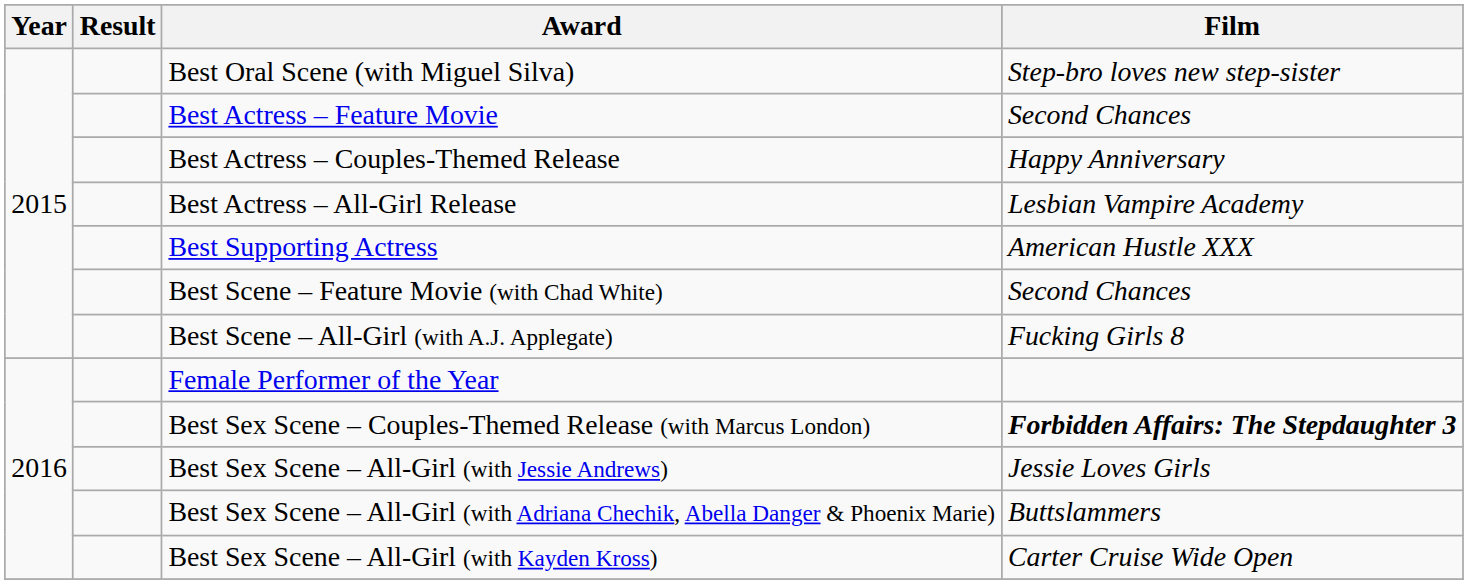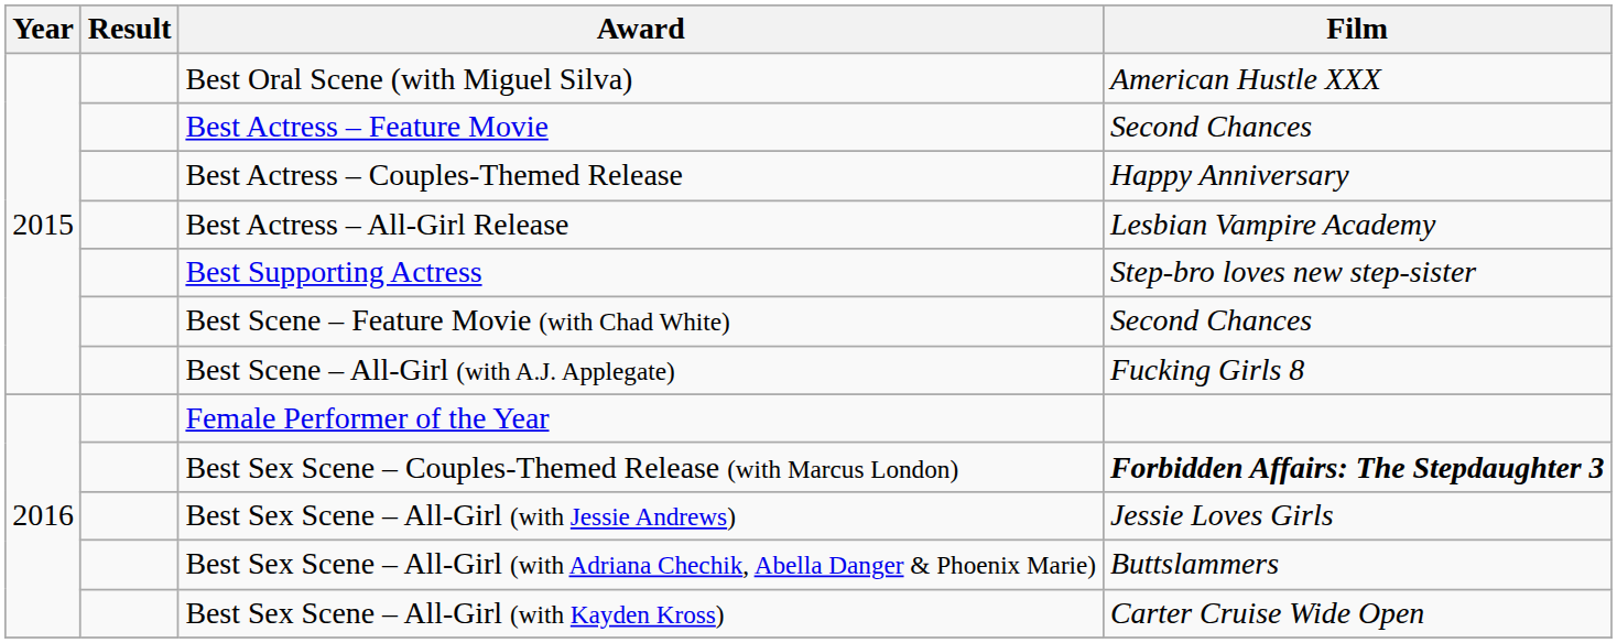 <table class="wikitable">
 <tr>
 <th>Year</th>
 <th>Result</th>
 <th>Award</th>
 <th>Film</th>
 </tr>
 <tr>
 <td rowspan="7">2015</td>
 <td></td>
 <td>Best Oral Scene (with Miguel Silva)</td>
-<td><em>Step-bro loves new step-sister</em></td>
+<td><em>American Hustle XXX</em></td>
 </tr>
 <tr>
 <td></td>
 <td><a href='#'>Best Actress – Feature Movie</a></td>
 <td><em>Second Chances</em></td>
 </tr>
 <tr>
 <td></td>
 <td>Best Actress – Couples-Themed Release</td>
 <td><em>Happy Anniversary</em></td>
 </tr>
 <tr>
 <td></td>
 <td>Best Actress – All-Girl Release</td>
 <td><em>Lesbian Vampire Academy</em></td>
 </tr>
 <tr>
 <td></td>
 <td><a href='#'>Best Supporting Actress</a></td>
-<td><em>American Hustle XXX</em></td>
+<td><em>Step-bro loves new step-sister</em></td>
 </tr>
 <tr>
 <td></td>
 <td>Best Scene – Feature Movie <small>(with Chad White)</small></td>
 <td><em>Second Chances</em></td>
 </tr>
 <tr>
 <td></td>
 <td>Best Scene – All-Girl <small>(with A.J. Applegate)</small></td>
 <td><em>Fucking Girls 8</em></td>
 </tr>
 <tr>
 <td rowspan="5">2016</td>
 <td></td>
 <td><a href='#'>Female Performer of the Year</a></td>
 <td></td>
 </tr>
 <tr>
 <td></td>
 <td>Best Sex Scene – Couples-Themed Release <small>(with Marcus London)</small></td>
 <td><strong><em>Forbidden Affairs: The Stepdaughter 3</em></strong></td>
 </tr>
 <tr>
 <td></td>
 <td>Best Sex Scene – All-Girl <small>(with <a href='#'>Jessie Andrews</a>)</small></td>
 <td><em>Jessie Loves Girls</em></td>
 </tr>
 <tr>
 <td></td>
 <td>Best Sex Scene – All-Girl <small>(with <a href='#'>Adriana Chechik</a>, <a href='#'>Abella Danger</a> & Phoenix Marie)</small></td>
 <td><em>Buttslammers</em></td>
 </tr>
 <tr>
 <td></td>
 <td>Best Sex Scene – All-Girl <small>(with <a href='#'>Kayden Kross</a>)</small></td>
 <td><em>Carter Cruise Wide Open</em></td>
 </tr>
 </table>
